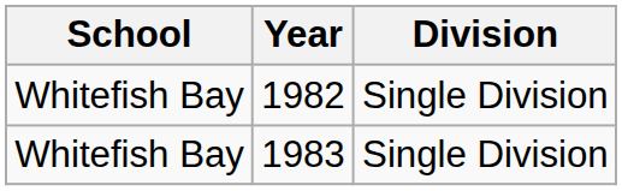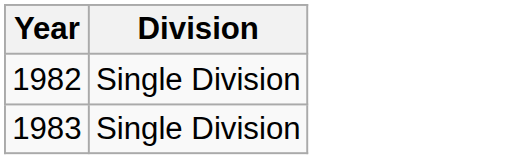 <table class="wikitable">
 <tr>
-<th>School</th>
 <th>Year</th>
 <th>Division</th>
 </tr>
 <tr>
-<td>Whitefish Bay</td>
 <td>1982</td>
 <td>Single Division</td>
 </tr>
 <tr>
-<td>Whitefish Bay</td>
 <td>1983</td>
 <td>Single Division</td>
 </tr>
 </table>
